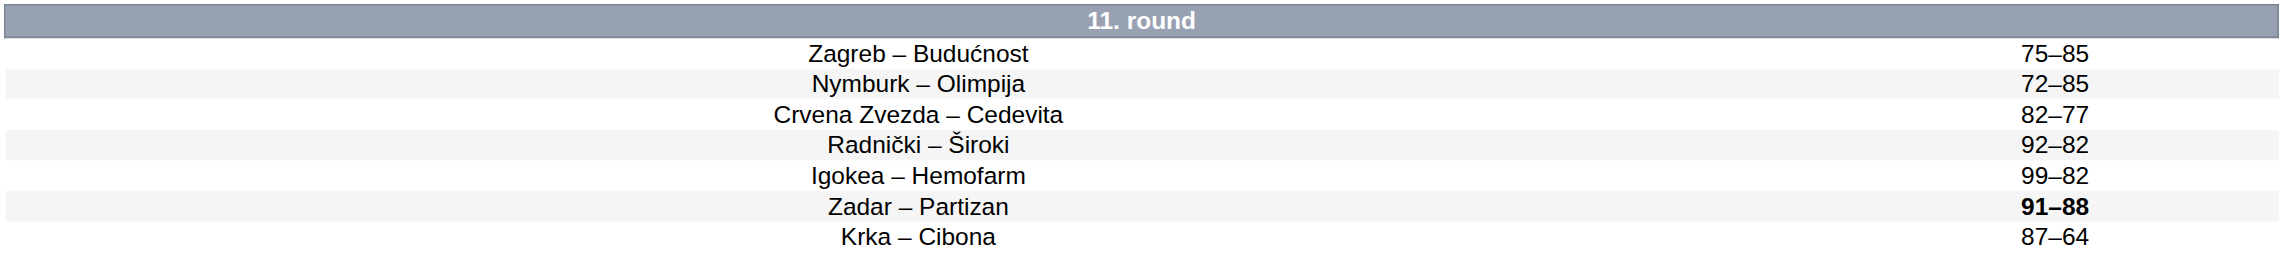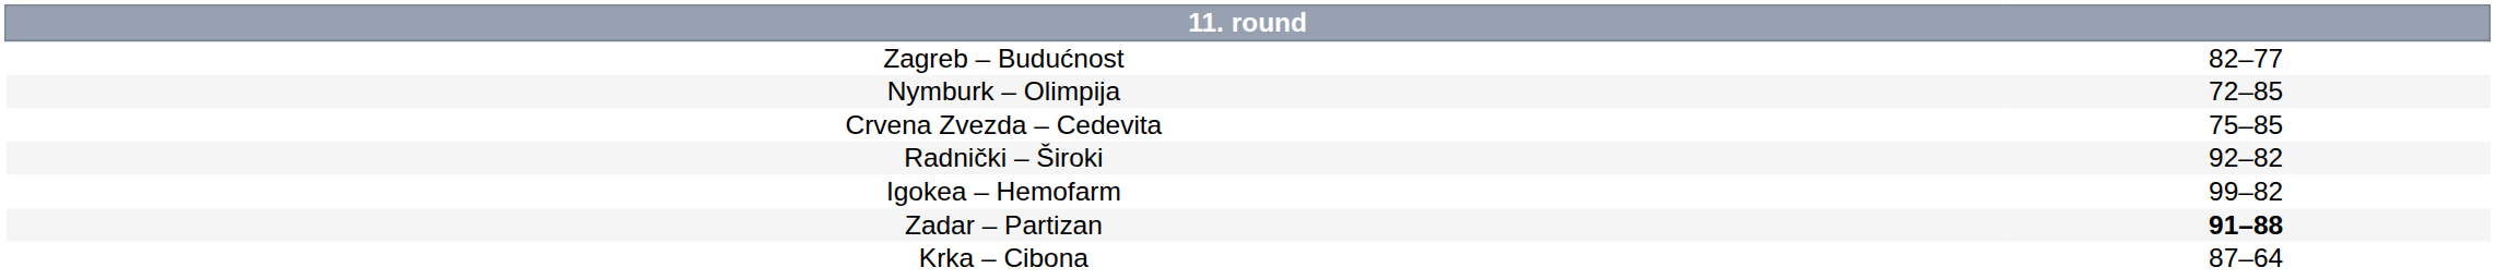 <table border=0 cellspacing=0 cellpadding=1em style="font-size: 85%; border-collapse: collapse;" width=100%>
 <tr>
 <td colspan=5 bgcolor=#98A1B2 style="border:1px solid #7A8392; text-align:center; color:#FFFFFF;"><strong>11. round</strong></td>
 </tr>
 <tr align=center bgcolor=#FFFFFF>
 <td>Zagreb – Budućnost</td>
-<td>75–85</td>
+<td>82–77</td>
 </tr>
 <tr align=center bgcolor=#f5f5f5>
 <td>Nymburk – Olimpija</td>
 <td>72–85</td>
 </tr>
 <tr align=center bgcolor=#FFFFFF>
 <td>Crvena Zvezda – Cedevita</td>
-<td>82–77</td>
+<td>75–85</td>
 </tr>
 <tr align=center bgcolor=#f5f5f5>
 <td>Radnički – Široki</td>
 <td>92–82</td>
 </tr>
 <tr align=center bgcolor=#FFFFFF>
 <td>Igokea – Hemofarm</td>
 <td>99–82</td>
 </tr>
 <tr align=center bgcolor=#f5f5f5>
 <td>Zadar – Partizan</td>
 <td><strong>91–88</strong></td>
 </tr>
 <tr align=center bgcolor=#FFFFFF>
 <td>Krka – Cibona</td>
 <td>87–64</td>
 </tr>
 </table>
